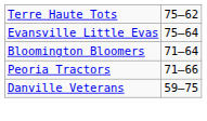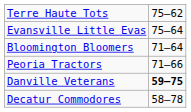 <table class="wikitable">
 <tr>
 <td><a href='#'>Terre Haute Tots</a></td>
 <td>75–62</td>
 </tr>
 <tr>
 <td><a href='#'>Evansville Little Evas</a></td>
 <td>75–64</td>
 </tr>
 <tr>
 <td><a href='#'>Bloomington Bloomers</a></td>
 <td>71–64</td>
 </tr>
 <tr>
 <td><a href='#'>Peoria Tractors</a></td>
 <td>71–66</td>
 </tr>
 <tr>
 <td><a href='#'>Danville Veterans</a></td>
-<td>59–75</td>
+<td><strong>59–75</strong></td>
+</tr>
+<tr>
+<td><a href='#'>Decatur Commodores</a></td>
+<td>58–78</td>
 </tr>
 </table>
